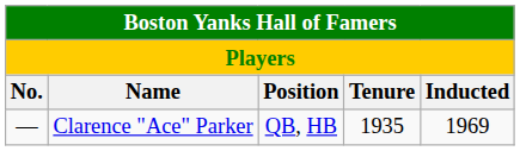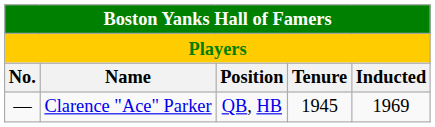 <table class="wikitable" style="text-align:center">
 <tr>
 <th colspan="5" style="background:green; color:#ffffff;">Boston Yanks Hall of Famers</th>
 </tr>
 <tr>
 <th colspan="5" style="background:#ffcc00; color:green;">Players</th>
 </tr>
 <tr>
 <th>No.</th>
 <th>Name</th>
 <th>Position</th>
 <th>Tenure</th>
 <th>Inducted</th>
 </tr>
 <tr>
 <td>—</td>
 <td><a href='#'>Clarence "Ace" Parker</a></td>
 <td><a href='#'>QB</a>, <a href='#'>HB</a></td>
-<td>1935</td>
+<td>1945</td>
 <td>1969</td>
 </tr>
 </table>
